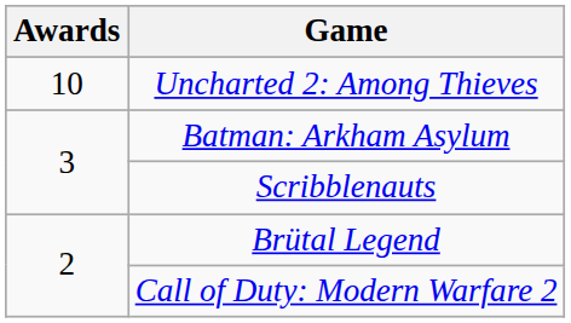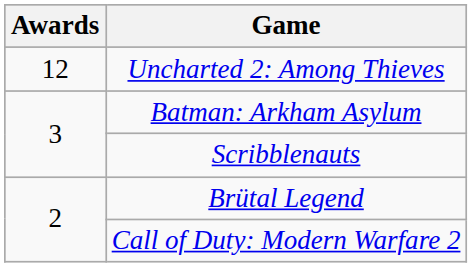 <table class="wikitable floatleft" rowspan="2" style="text-align:center;" background: #f6e39c;>
 <tr>
 <th scope="col">Awards</th>
 <th scope="col">Game</th>
 </tr>
 <tr>
-<td>10</td>
+<td>12</td>
 <td><em><a href='#'>Uncharted 2: Among Thieves</a></em></td>
 </tr>
 <tr>
 <td rowspan=2>3</td>
 <td><em><a href='#'>Batman: Arkham Asylum</a></em></td>
 </tr>
 <tr>
 <td><em><a href='#'>Scribblenauts</a></em></td>
 </tr>
 <tr>
 <td rowspan=2>2</td>
 <td><em><a href='#'>Brütal Legend</a></em></td>
 </tr>
 <tr>
 <td><em><a href='#'>Call of Duty: Modern Warfare 2</a></em></td>
 </tr>
 </table>
